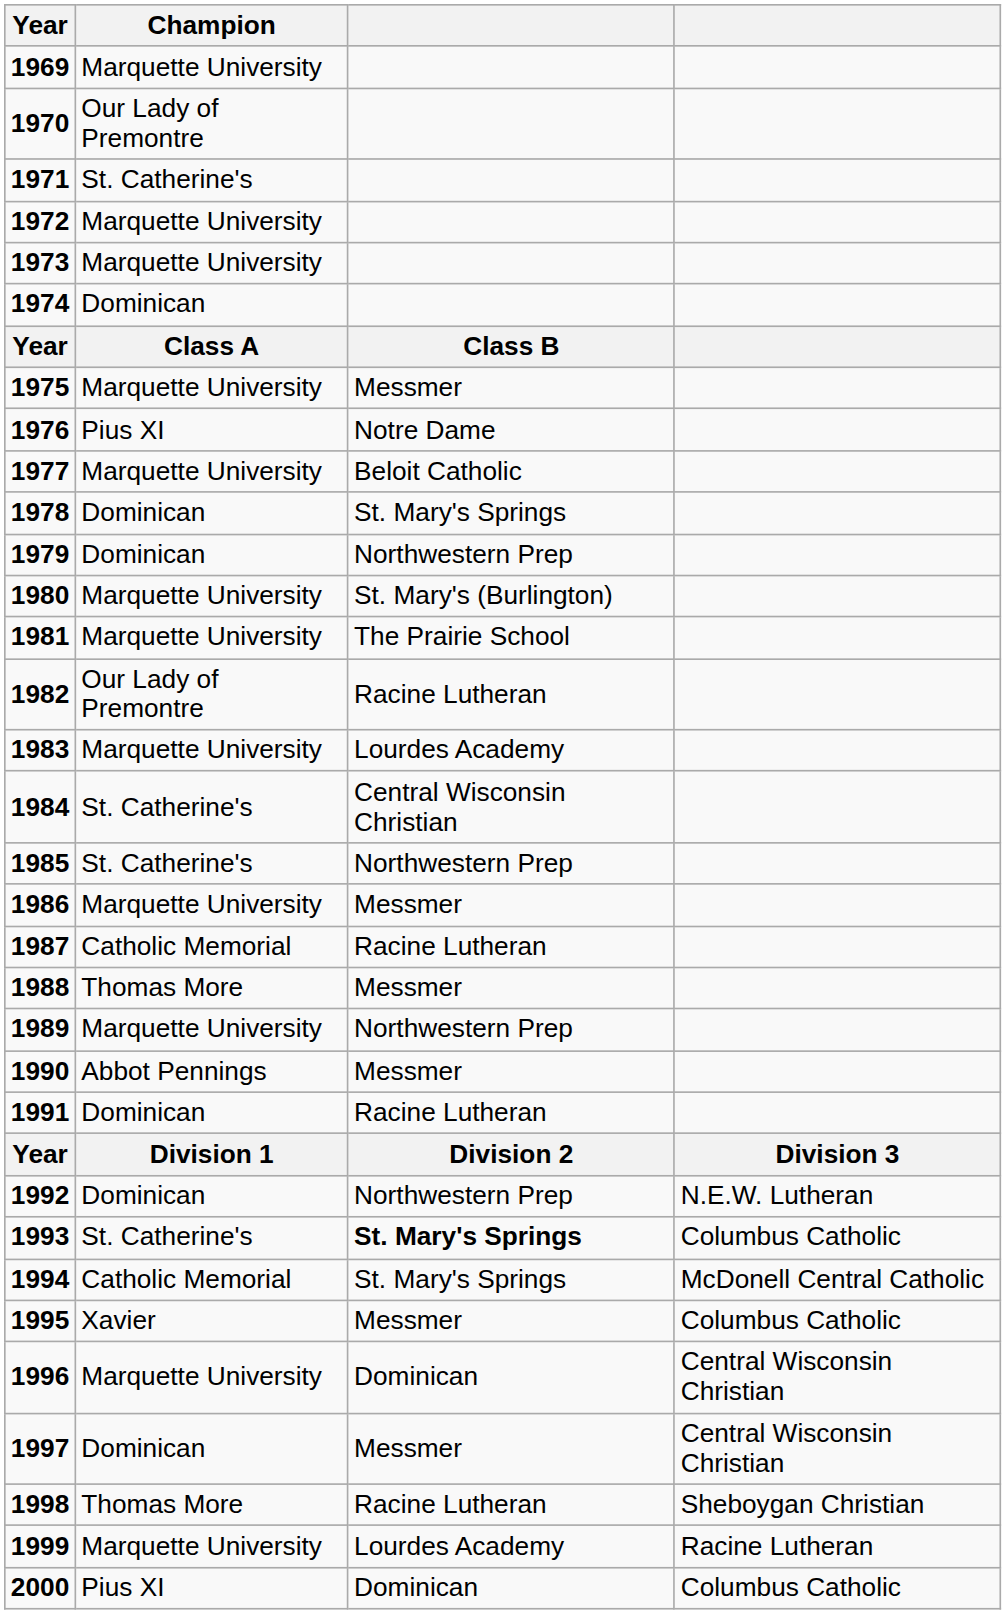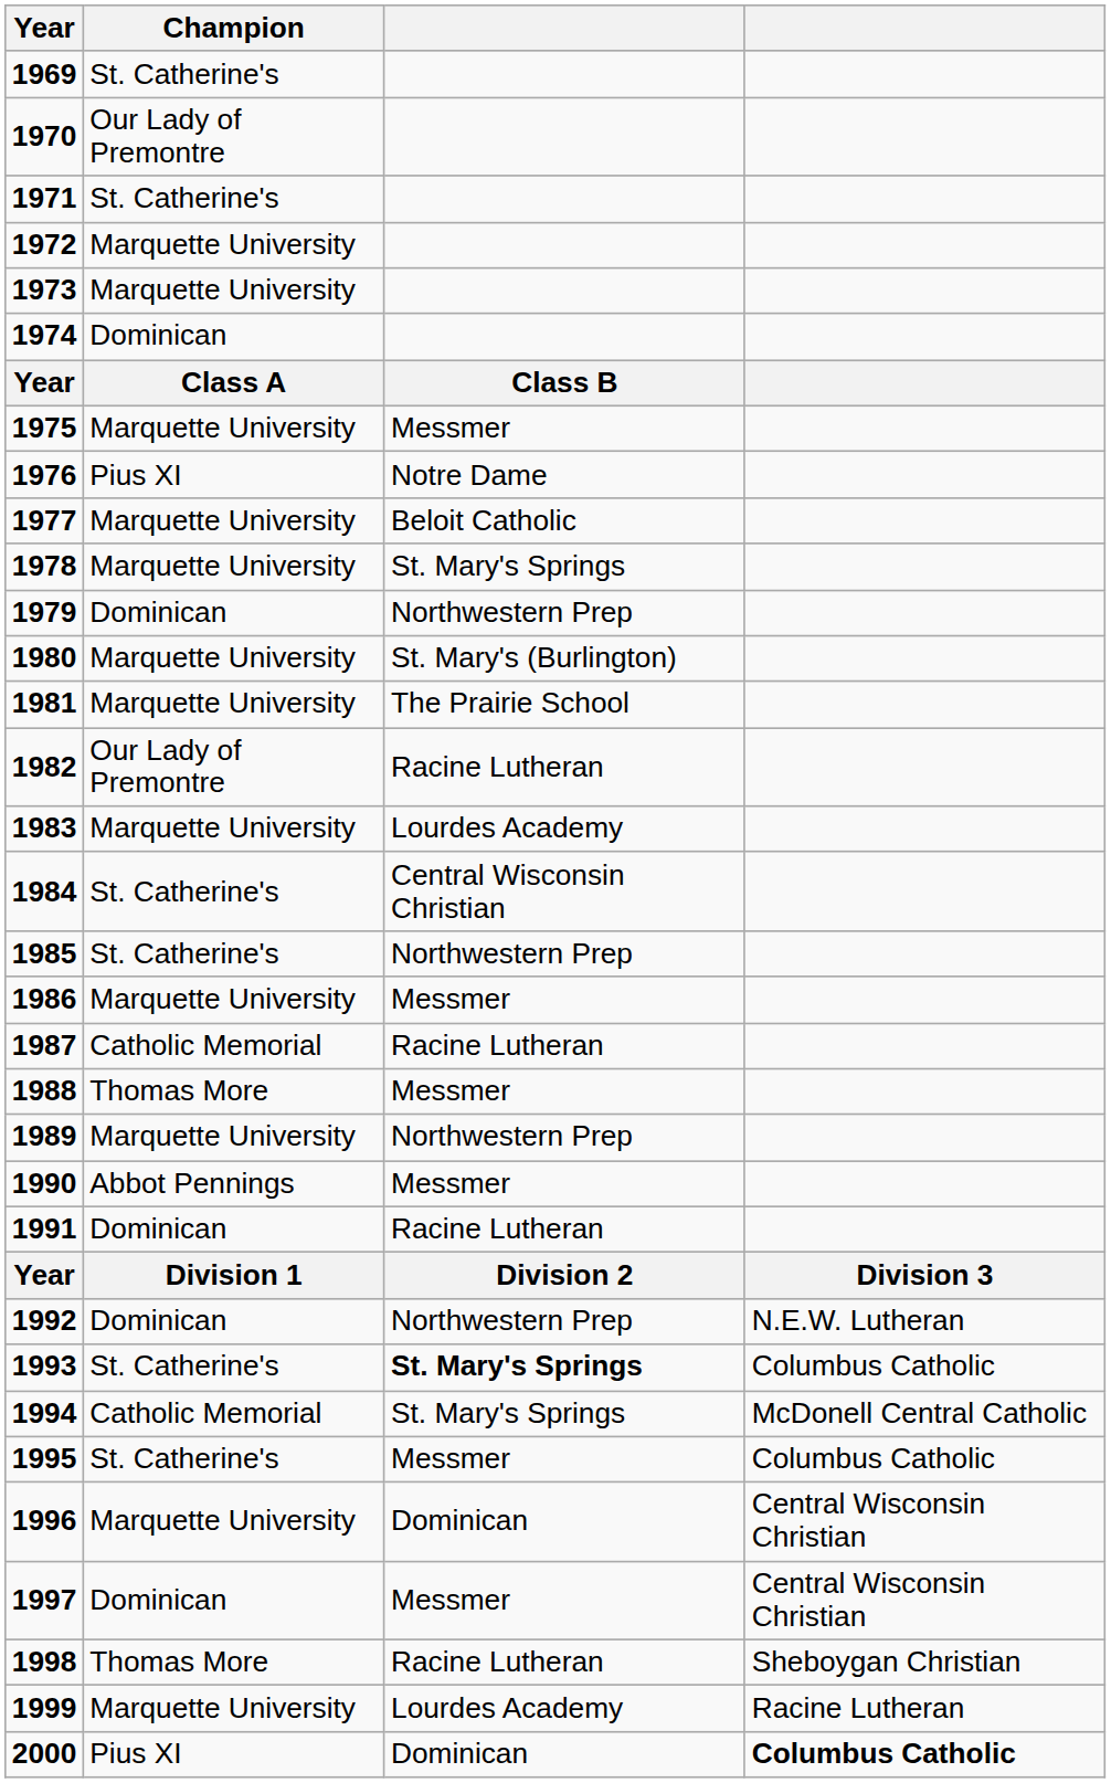 <table class="wikitable mw-collapsible mw-collapsed">
 <tr>
 <th>Year</th>
 <th>Champion</th>
 <th></th>
 <th></th>
 </tr>
 <tr>
 <td><strong>1969</strong></td>
-<td>Marquette University</td>
+<td>St. Catherine's</td>
 <td></td>
 <td></td>
 </tr>
 <tr>
 <td><strong>1970</strong></td>
 <td>Our Lady of Premontre</td>
 <td></td>
 <td></td>
 </tr>
 <tr>
 <td><strong>1971</strong></td>
 <td>St. Catherine's</td>
 <td></td>
 <td></td>
 </tr>
 <tr>
 <td><strong>1972</strong></td>
 <td>Marquette University</td>
 <td></td>
 <td></td>
 </tr>
 <tr>
 <td><strong>1973</strong></td>
 <td>Marquette University</td>
 <td></td>
 <td></td>
 </tr>
 <tr>
 <td><strong>1974</strong></td>
 <td>Dominican</td>
 <td></td>
 <td></td>
 </tr>
 <tr>
 <th>Year</th>
 <th>Class A</th>
 <th>Class B</th>
 <th></th>
 </tr>
 <tr>
 <td><strong>1975</strong></td>
 <td>Marquette University</td>
 <td>Messmer</td>
 <td></td>
 </tr>
 <tr>
 <td><strong>1976</strong></td>
 <td>Pius XI</td>
 <td>Notre Dame</td>
 <td></td>
 </tr>
 <tr>
 <td><strong>1977</strong></td>
 <td>Marquette University</td>
 <td>Beloit Catholic</td>
 <td></td>
 </tr>
 <tr>
 <td><strong>1978</strong></td>
-<td>Dominican</td>
+<td>Marquette University</td>
 <td>St. Mary's Springs</td>
 <td></td>
 </tr>
 <tr>
 <td><strong>1979</strong></td>
 <td>Dominican</td>
 <td>Northwestern Prep</td>
 <td></td>
 </tr>
 <tr>
 <td><strong>1980</strong></td>
 <td>Marquette University</td>
 <td>St. Mary's (Burlington)</td>
 <td></td>
 </tr>
 <tr>
 <td><strong>1981</strong></td>
 <td>Marquette University</td>
 <td>The Prairie School</td>
 <td></td>
 </tr>
 <tr>
 <td><strong>1982</strong></td>
 <td>Our Lady of Premontre</td>
 <td>Racine Lutheran</td>
 <td></td>
 </tr>
 <tr>
 <td><strong>1983</strong></td>
 <td>Marquette University</td>
 <td>Lourdes Academy</td>
 <td></td>
 </tr>
 <tr>
 <td><strong>1984</strong></td>
 <td>St. Catherine's</td>
 <td>Central Wisconsin Christian</td>
 <td></td>
 </tr>
 <tr>
 <td><strong>1985</strong></td>
 <td>St. Catherine's</td>
 <td>Northwestern Prep</td>
 <td></td>
 </tr>
 <tr>
 <td><strong>1986</strong></td>
 <td>Marquette University</td>
 <td>Messmer</td>
 <td></td>
 </tr>
 <tr>
 <td><strong>1987</strong></td>
 <td>Catholic Memorial</td>
 <td>Racine Lutheran</td>
 <td></td>
 </tr>
 <tr>
 <td><strong>1988</strong></td>
 <td>Thomas More</td>
 <td>Messmer</td>
 <td></td>
 </tr>
 <tr>
 <td><strong>1989</strong></td>
 <td>Marquette University</td>
 <td>Northwestern Prep</td>
 <td></td>
 </tr>
 <tr>
 <td><strong>1990</strong></td>
 <td>Abbot Pennings</td>
 <td>Messmer</td>
 <td></td>
 </tr>
 <tr>
 <td><strong>1991</strong></td>
 <td>Dominican</td>
 <td>Racine Lutheran</td>
 <td></td>
 </tr>
 <tr>
 <th>Year</th>
 <th>Division 1</th>
 <th>Division 2</th>
 <th>Division 3</th>
 </tr>
 <tr>
 <td><strong>1992</strong></td>
 <td>Dominican</td>
 <td>Northwestern Prep</td>
 <td>N.E.W. Lutheran</td>
 </tr>
 <tr>
 <td><strong>1993</strong></td>
 <td>St. Catherine's</td>
 <td><strong>St. Mary's Springs</strong></td>
 <td>Columbus Catholic</td>
 </tr>
 <tr>
 <td><strong>1994</strong></td>
 <td>Catholic Memorial</td>
 <td>St. Mary's Springs</td>
 <td>McDonell Central Catholic</td>
 </tr>
 <tr>
 <td><strong>1995</strong></td>
-<td>Xavier</td>
+<td>St. Catherine's</td>
 <td>Messmer</td>
 <td>Columbus Catholic</td>
 </tr>
 <tr>
 <td><strong>1996</strong></td>
 <td>Marquette University</td>
 <td>Dominican</td>
 <td>Central Wisconsin Christian</td>
 </tr>
 <tr>
 <td><strong>1997</strong></td>
 <td>Dominican</td>
 <td>Messmer</td>
 <td>Central Wisconsin Christian</td>
 </tr>
 <tr>
 <td><strong>1998</strong></td>
 <td>Thomas More</td>
 <td>Racine Lutheran</td>
 <td>Sheboygan Christian</td>
 </tr>
 <tr>
 <td><strong>1999</strong></td>
 <td>Marquette University</td>
 <td>Lourdes Academy</td>
 <td>Racine Lutheran</td>
 </tr>
 <tr>
 <td><strong>2000</strong></td>
 <td>Pius XI</td>
 <td>Dominican</td>
-<td>Columbus Catholic</td>
+<td><strong>Columbus Catholic</strong></td>
 </tr>
 </table>
